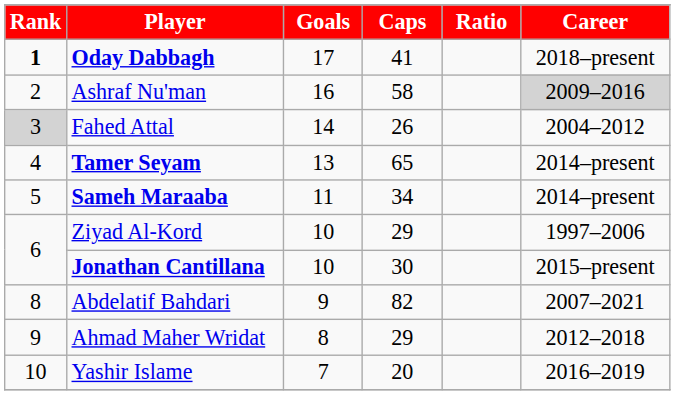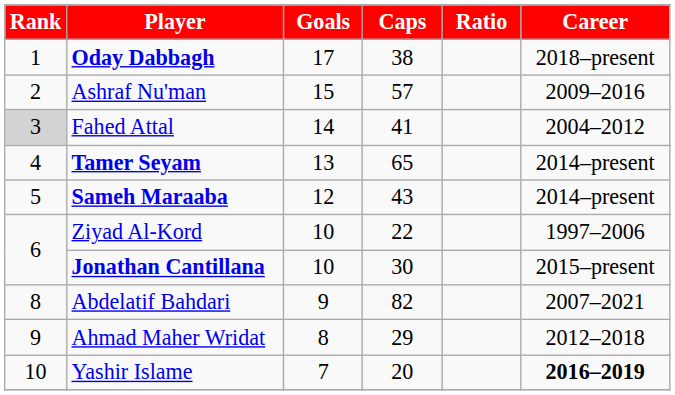 <table class="wikitable sortable" style="text-align:center;">
 <tr>
 </tr>
 <tr style="color:white">
 <th style="background-color:#FF0000; width:30px;">Rank</th>
 <th style="background-color:#FF0000; width:150px;">Player</th>
 <th style="background-color:#FF0000; width:50px;">Goals</th>
 <th style="background-color:#FF0000; width:50px;">Caps</th>
 <th style="background-color:#FF0000; width:50px;">Ratio</th>
 <th style="background-color:#FF0000; width:100px;">Career</th>
 </tr>
 <tr>
-<td><strong>1</strong></td>
+<td>1</td>
 <td align="left"><strong><a href='#'>Oday Dabbagh</a></strong></td>
 <td>17</td>
-<td>41</td>
+<td>38</td>
 <td></td>
 <td>2018–present</td>
 </tr>
 <tr>
 <td>2</td>
 <td align="left"><a href='#'>Ashraf Nu'man</a></td>
-<td>16</td>
-<td>58</td>
+<td>15</td>
+<td>57</td>
 <td></td>
-<td style="background: lightgrey;">2009–2016</td>
+<td>2009–2016</td>
 </tr>
 <tr>
 <td style="background: lightgrey;">3</td>
 <td align="left"><a href='#'>Fahed Attal</a></td>
 <td>14</td>
-<td>26</td>
+<td>41</td>
 <td></td>
 <td>2004–2012</td>
 </tr>
 <tr>
 <td>4</td>
 <td align="left"><strong><a href='#'>Tamer Seyam</a></strong></td>
 <td>13</td>
 <td>65</td>
 <td></td>
 <td>2014–present</td>
 </tr>
 <tr>
 <td>5</td>
 <td align="left"><strong><a href='#'>Sameh Maraaba</a></strong></td>
-<td>11</td>
-<td>34</td>
+<td>12</td>
+<td>43</td>
 <td></td>
 <td>2014–present</td>
 </tr>
 <tr>
 <td rowspan=2>6</td>
 <td align="left"><a href='#'>Ziyad Al-Kord</a></td>
 <td>10</td>
-<td>29</td>
+<td>22</td>
 <td></td>
 <td>1997–2006</td>
 </tr>
 <tr>
 <td align="left"><strong><a href='#'>Jonathan Cantillana</a></strong></td>
 <td>10</td>
 <td>30</td>
 <td></td>
 <td>2015–present</td>
 </tr>
 <tr>
 <td>8</td>
 <td align="left"><a href='#'>Abdelatif Bahdari</a></td>
 <td>9</td>
 <td>82</td>
 <td></td>
 <td>2007–2021</td>
 </tr>
 <tr>
 <td>9</td>
 <td align="left"><a href='#'>Ahmad Maher Wridat</a></td>
 <td>8</td>
 <td>29</td>
 <td></td>
 <td>2012–2018</td>
 </tr>
 <tr>
 <td>10</td>
 <td align="left"><a href='#'>Yashir Islame</a></td>
 <td>7</td>
 <td>20</td>
 <td></td>
-<td>2016–2019</td>
+<td><strong>2016–2019</strong></td>
 </tr>
 <tr>
 </tr>
 </table>
